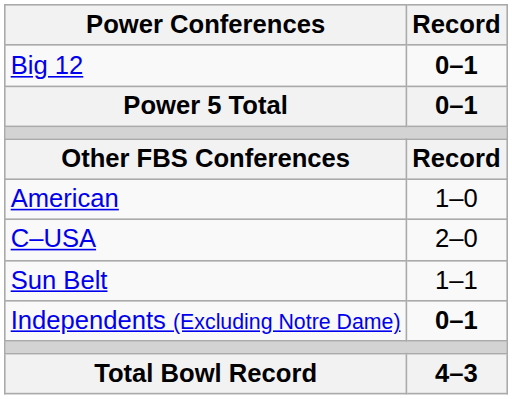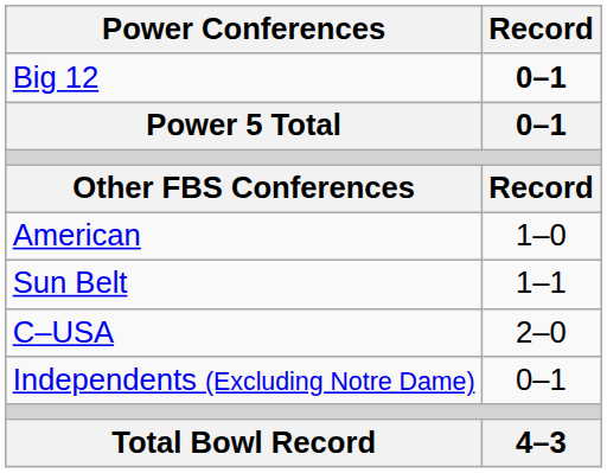 <table class="wikitable">
 <tr>
 <th>Power Conferences</th>
 <th>Record</th>
 </tr>
 <tr>
 <td><a href='#'>Big 12</a></td>
 <td align=center><strong>0–1</strong></td>
 </tr>
 <tr>
 <th>Power 5 Total</th>
 <th>0–1</th>
 </tr>
 <tr>
 <th colSpan="2" style="background-color:lightgrey;"></th>
 </tr>
 <tr>
 <th>Other FBS Conferences</th>
 <th>Record</th>
 </tr>
 <tr>
 <td><a href='#'>American</a></td>
 <td align=center>1–0</td>
 </tr>
 <tr>
+<td><a href='#'>Sun Belt</a></td>
+<td align=center>1–1</td>
+</tr>
+<tr>
 <td><a href='#'>C–USA</a></td>
 <td align=center>2–0</td>
 </tr>
 <tr>
-<td><a href='#'>Sun Belt</a></td>
-<td align=center>1–1</td>
-</tr>
-<tr>
 <td><a href='#'>Independents <small>(Excluding Notre Dame)</small></a></td>
-<td align=center><strong>0–1</strong></td>
+<td align=center>0–1</td>
 </tr>
 <tr>
 <th colSpan="2" style="background-color:lightgrey;"></th>
 </tr>
 <tr>
 <th>Total Bowl Record</th>
 <th>4–3</th>
 </tr>
 </table>
